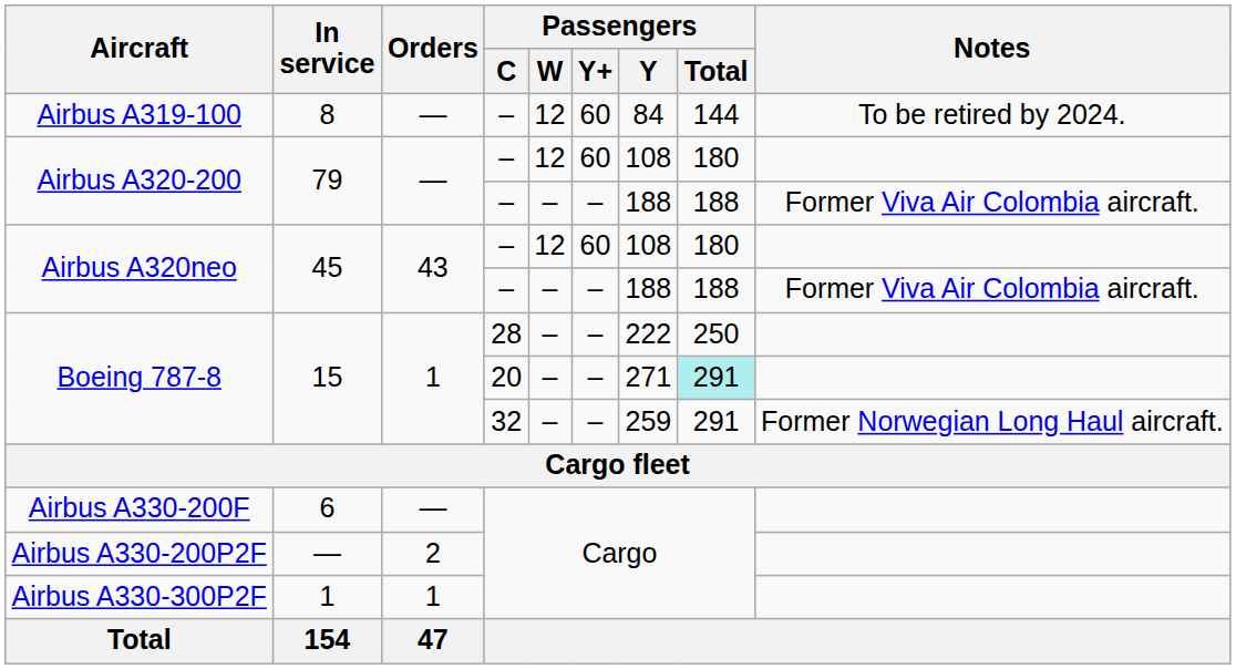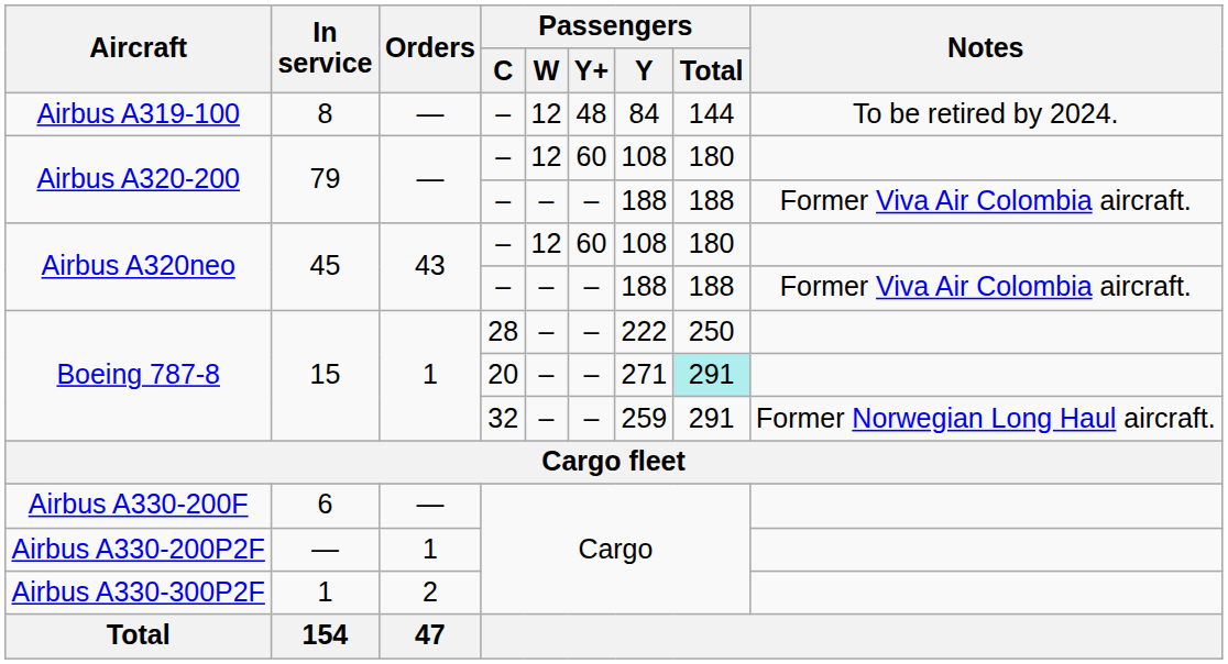 <table class="wikitable" style="text-align:center;">
 <tr>
 <th rowspan="2">Aircraft</th>
 <th rowspan="2">In <br> service</th>
 <th rowspan="2">Orders</th>
 <th colspan="5">Passengers</th>
 <th rowspan="2">Notes</th>
 </tr>
 <tr>
 <th><abbr>C</abbr></th>
 <th><abbr>W</abbr></th>
 <th><abbr>Y+</abbr></th>
 <th><abbr>Y</abbr></th>
 <th>Total</th>
 </tr>
 <tr>
 <td><a href='#'>Airbus A319-100</a></td>
 <td>8</td>
 <td>—</td>
 <td>–</td>
 <td>12</td>
-<td>60</td>
+<td>48</td>
 <td>84</td>
 <td>144</td>
 <td>To be retired by 2024.</td>
 </tr>
 <tr>
 <td rowspan="2"><a href='#'>Airbus A320-200</a></td>
 <td rowspan="2">79</td>
 <td rowspan="2">—</td>
 <td>–</td>
 <td>12</td>
 <td>60</td>
 <td>108</td>
 <td>180</td>
 <td></td>
 </tr>
 <tr>
 <td>–</td>
 <td>–</td>
 <td>–</td>
 <td>188</td>
 <td>188</td>
 <td>Former <a href='#'>Viva Air Colombia</a> aircraft.</td>
 </tr>
 <tr>
 <td rowspan="2"><a href='#'>Airbus A320neo</a></td>
 <td rowspan="2">45</td>
 <td rowspan="2">43</td>
 <td>–</td>
 <td>12</td>
 <td>60</td>
 <td>108</td>
 <td>180</td>
 <td></td>
 </tr>
 <tr>
 <td>–</td>
 <td>–</td>
 <td>–</td>
 <td>188</td>
 <td>188</td>
 <td>Former <a href='#'>Viva Air Colombia</a> aircraft.</td>
 </tr>
 <tr>
 <td rowspan="3"><a href='#'>Boeing 787-8</a></td>
 <td rowspan="3">15</td>
 <td rowspan="3">1</td>
 <td>28</td>
 <td>–</td>
 <td>–</td>
 <td>222</td>
 <td>250</td>
 <td></td>
 </tr>
 <tr>
 <td>20</td>
 <td>–</td>
 <td>–</td>
 <td>271</td>
 <td style="background: paleturquoise;">291</td>
 <td></td>
 </tr>
 <tr>
 <td>32</td>
 <td>–</td>
 <td>–</td>
 <td>259</td>
 <td>291</td>
 <td>Former <a href='#'>Norwegian Long Haul</a> aircraft.</td>
 </tr>
 <tr>
 <th colspan="9">Cargo fleet</th>
 </tr>
 <tr>
 <td><a href='#'>Airbus A330-200F</a></td>
 <td>6</td>
 <td>—</td>
 <td colspan="5" rowspan="3">Cargo</td>
 </tr>
 <tr>
 <td><a href='#'>Airbus A330-200P2F</a></td>
 <td>—</td>
-<td>2</td>
+<td>1</td>
 <td></td>
 </tr>
 <tr>
 <td><a href='#'>Airbus A330-300P2F</a></td>
 <td>1</td>
-<td>1</td>
+<td>2</td>
 <td></td>
 </tr>
 <tr>
 <th>Total</th>
 <th>154</th>
 <th>47</th>
 <th colspan="6"></th>
 </tr>
 </table>
